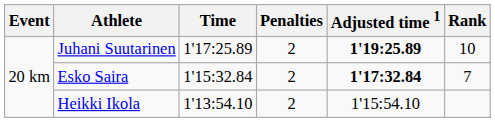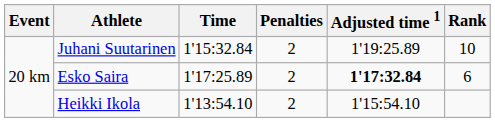 <table class="wikitable" style="font-size:90%">
 <tr>
 <th>Event</th>
 <th>Athlete</th>
 <th>Time</th>
 <th>Penalties</th>
 <th>Adjusted time <sup>1</sup></th>
 <th>Rank</th>
 </tr>
 <tr>
 <td rowspan="3">20 km</td>
 <td><a href='#'>Juhani Suutarinen</a></td>
-<td align="center">1'17:25.89</td>
+<td align="center">1'15:32.84</td>
 <td align="center">2</td>
-<td align="center"><strong>1'19:25.89</strong></td>
+<td align="center">1'19:25.89</td>
 <td align="center">10</td>
 </tr>
 <tr>
 <td><a href='#'>Esko Saira</a></td>
-<td align="center">1'15:32.84</td>
+<td align="center">1'17:25.89</td>
 <td align="center">2</td>
 <td align="center"><strong>1'17:32.84</strong></td>
-<td align="center">7</td>
+<td align="center">6</td>
 </tr>
 <tr>
 <td><a href='#'>Heikki Ikola</a></td>
 <td align="center">1'13:54.10</td>
 <td align="center">2</td>
 <td align="center">1'15:54.10</td>
 <td align="center"></td>
 </tr>
 </table>
